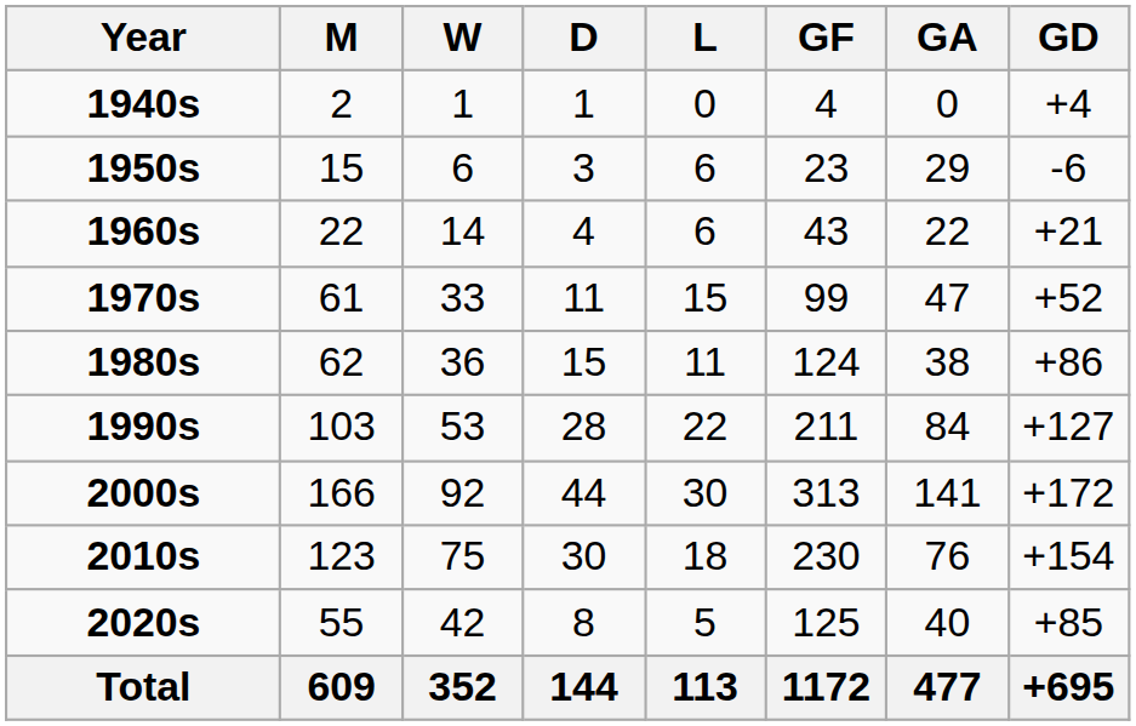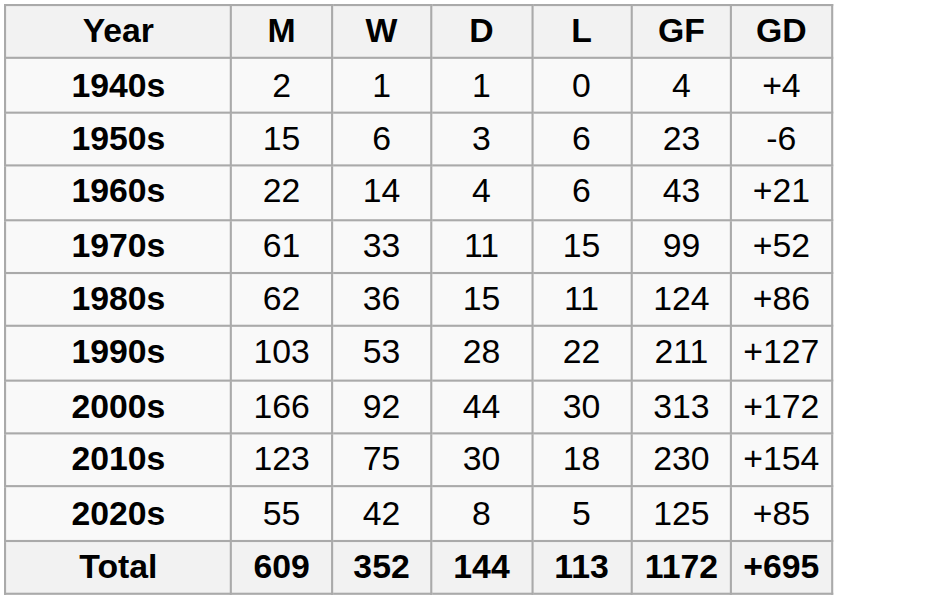 <table class="wikitable" style="text-align: center">
 <tr>
 <th width=100>Year</th>
 <th width=40>M</th>
 <th width=40>W</th>
 <th width=40>D</th>
 <th width=40>L</th>
 <th width=40>GF</th>
-<th width=40>GA</th>
 <th width=40>GD</th>
 </tr>
 <tr>
 <td><strong>1940s</strong></td>
 <td>2</td>
 <td>1</td>
 <td>1</td>
 <td>0</td>
 <td>4</td>
-<td>0</td>
 <td>+4</td>
 </tr>
 <tr>
 <td><strong>1950s</strong></td>
 <td>15</td>
 <td>6</td>
 <td>3</td>
 <td>6</td>
 <td>23</td>
-<td>29</td>
 <td>-6</td>
 </tr>
 <tr>
 <td><strong>1960s</strong></td>
 <td>22</td>
 <td>14</td>
 <td>4</td>
 <td>6</td>
 <td>43</td>
-<td>22</td>
 <td>+21</td>
 </tr>
 <tr>
 <td><strong>1970s</strong></td>
 <td>61</td>
 <td>33</td>
 <td>11</td>
 <td>15</td>
 <td>99</td>
-<td>47</td>
 <td>+52</td>
 </tr>
 <tr>
 <td><strong>1980s</strong></td>
 <td>62</td>
 <td>36</td>
 <td>15</td>
 <td>11</td>
 <td>124</td>
-<td>38</td>
 <td>+86</td>
 </tr>
 <tr>
 <td><strong>1990s</strong></td>
 <td>103</td>
 <td>53</td>
 <td>28</td>
 <td>22</td>
 <td>211</td>
-<td>84</td>
 <td>+127</td>
 </tr>
 <tr>
 <td><strong>2000s</strong></td>
 <td>166</td>
 <td>92</td>
 <td>44</td>
 <td>30</td>
 <td>313</td>
-<td>141</td>
 <td>+172</td>
 </tr>
 <tr>
 <td><strong>2010s</strong></td>
 <td>123</td>
 <td>75</td>
 <td>30</td>
 <td>18</td>
 <td>230</td>
-<td>76</td>
 <td>+154</td>
 </tr>
 <tr>
 <td><strong>2020s</strong></td>
 <td>55</td>
 <td>42</td>
 <td>8</td>
 <td>5</td>
 <td>125</td>
-<td>40</td>
 <td>+85</td>
 </tr>
 <tr>
 <th>Total</th>
 <th><strong>609</strong></th>
 <th><strong>352</strong></th>
 <th><strong>144</strong></th>
 <th><strong>113</strong></th>
 <th><strong>1172</strong></th>
-<th><strong>477</strong></th>
 <th><strong>+695</strong></th>
 </tr>
 </table>
